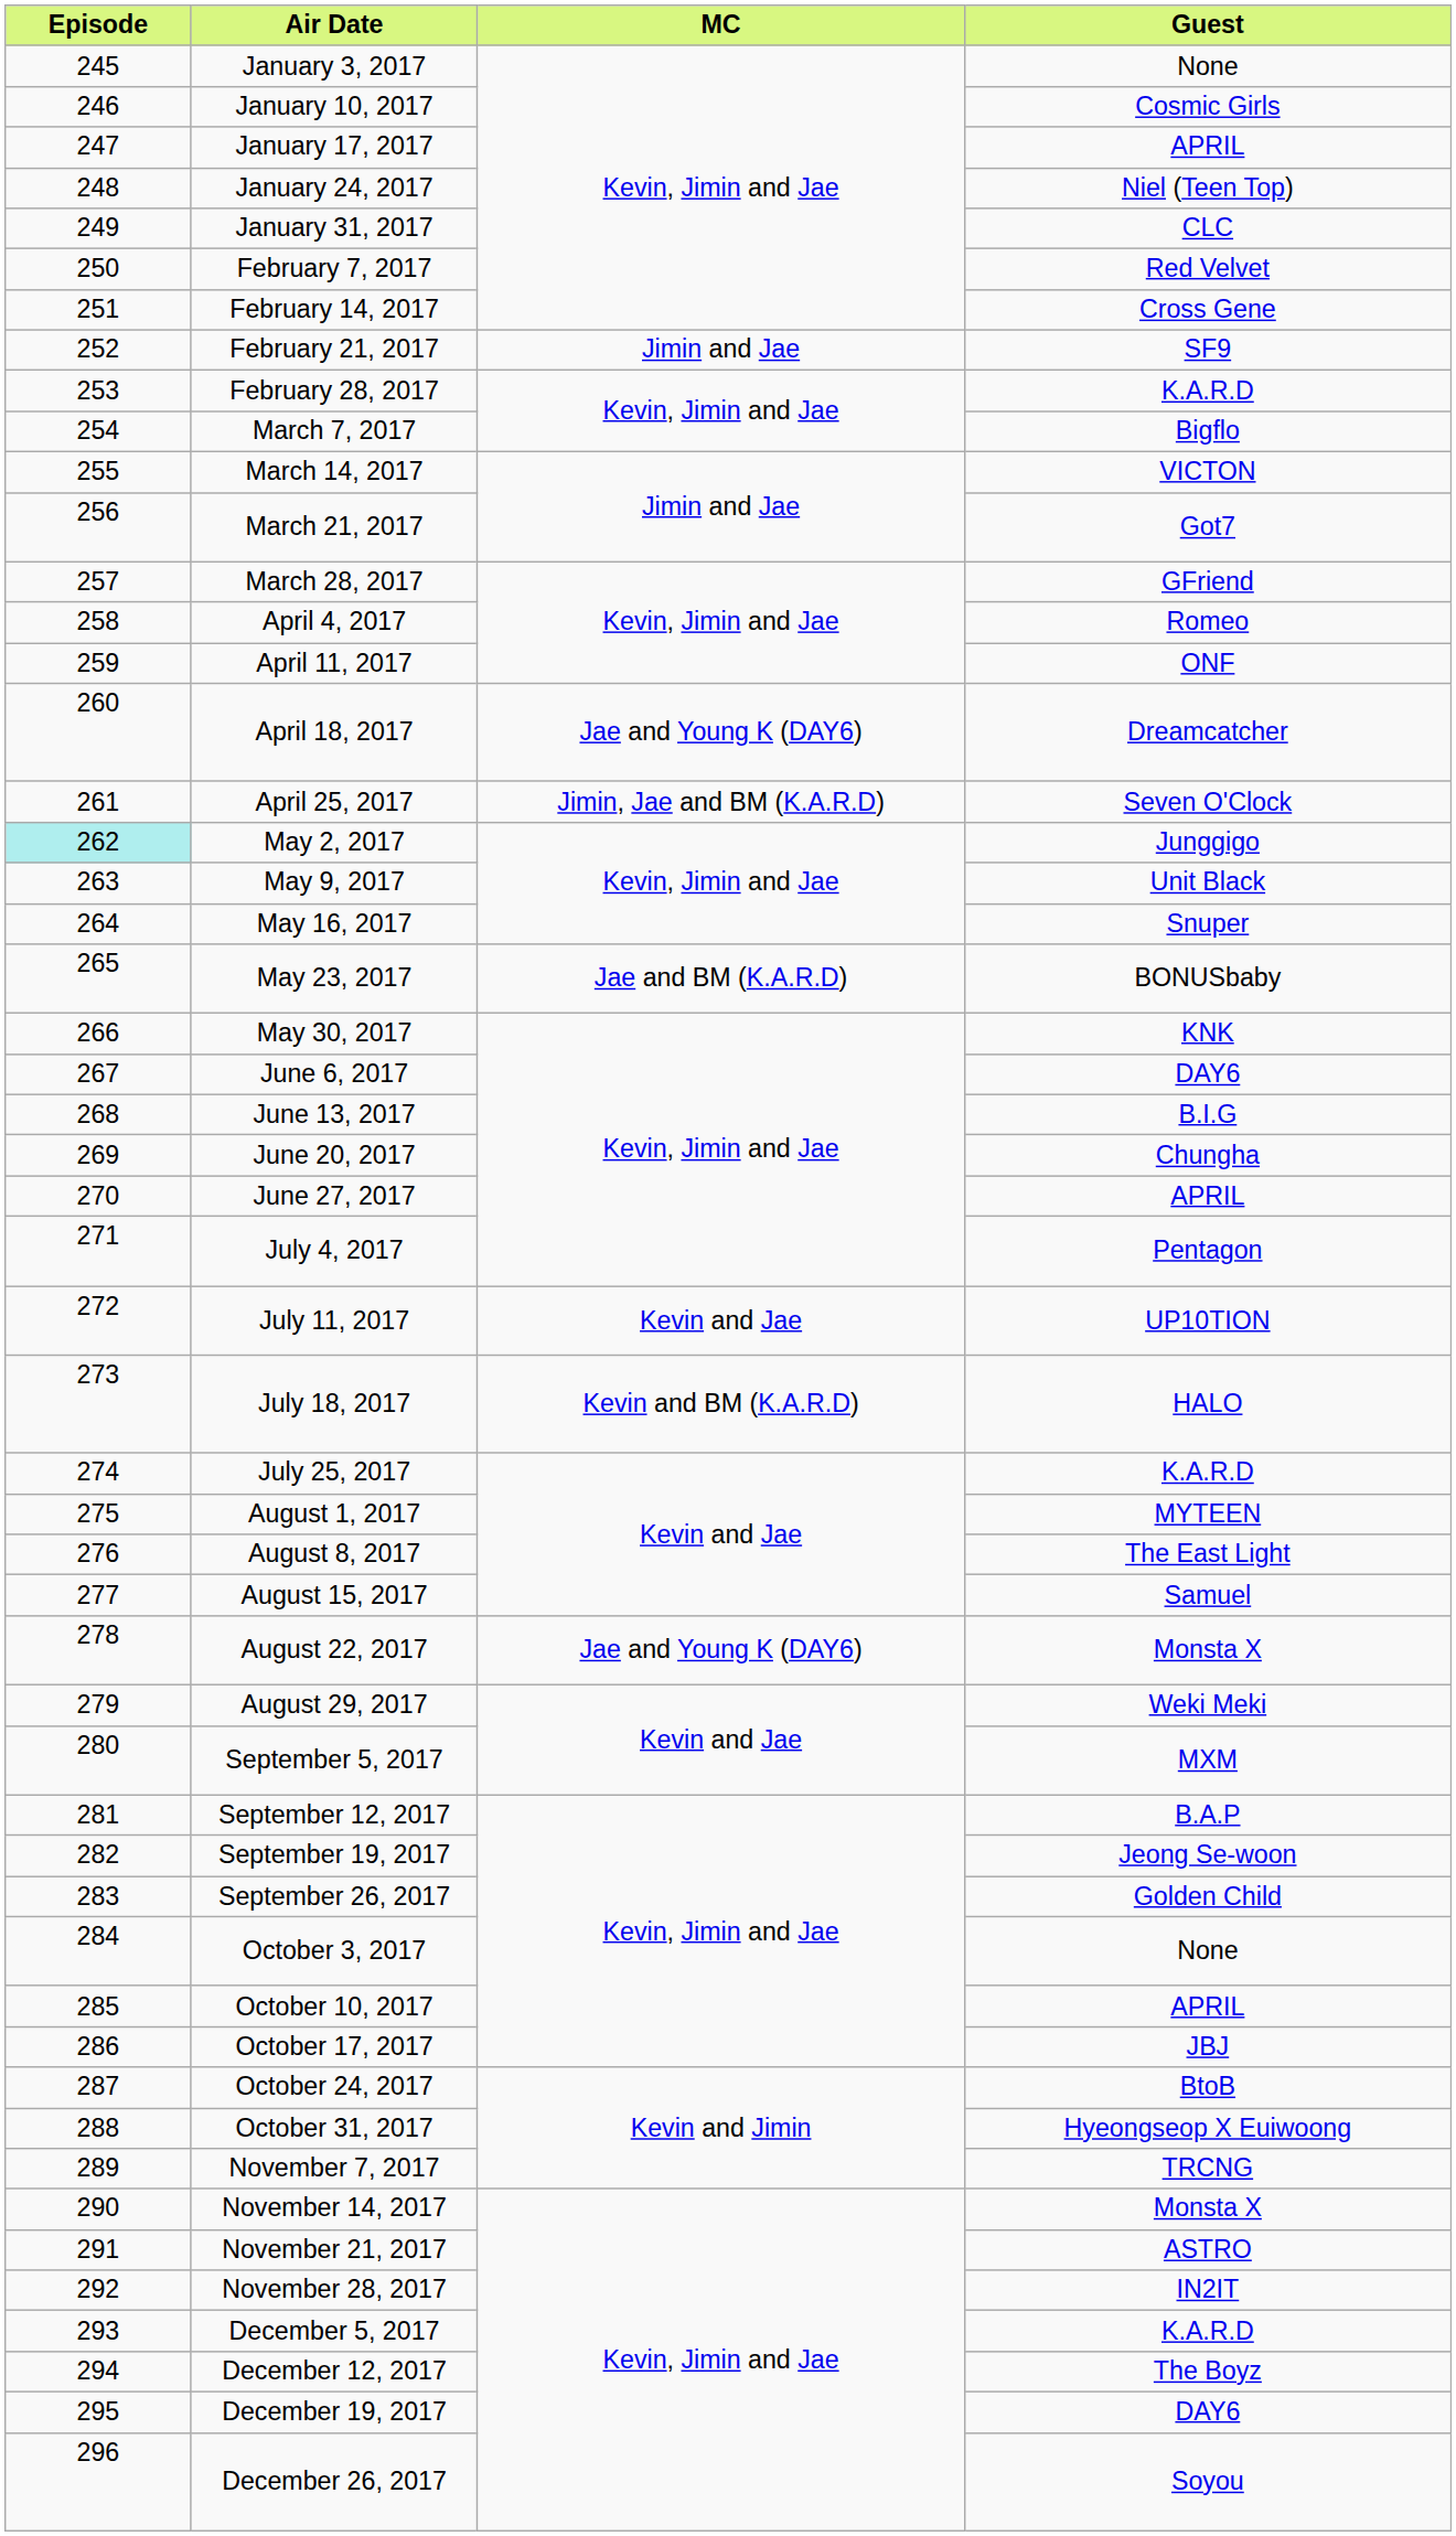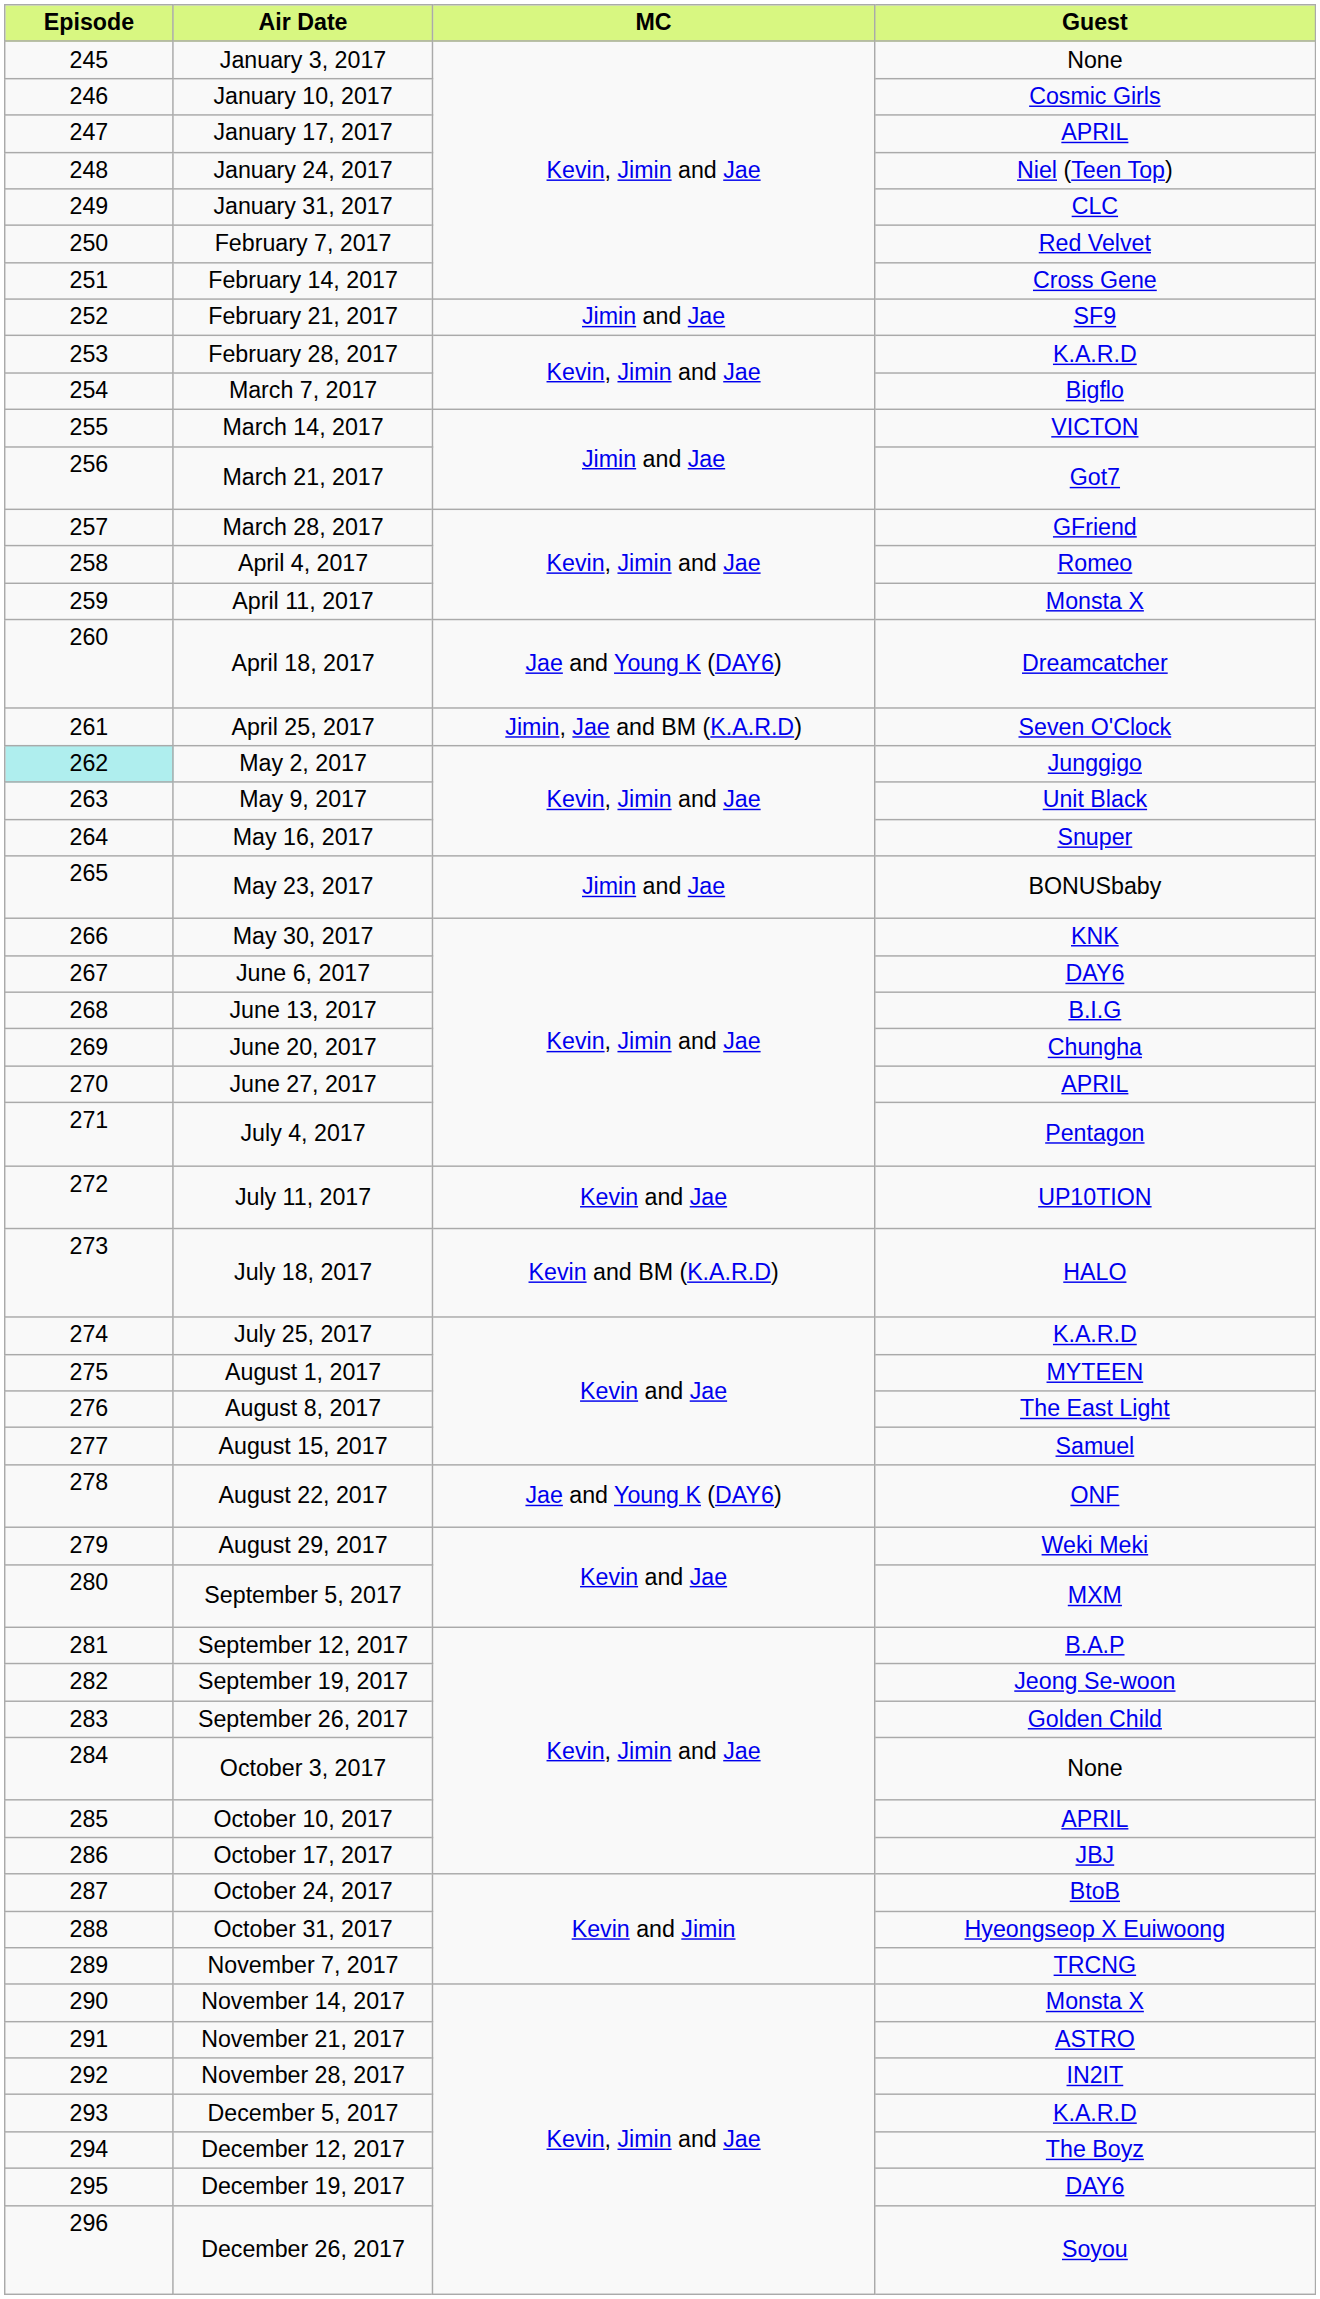 <table class="wikitable" style="text-align:center;" width="905px">
 <tr>
 <th style="background:#D8F781; width:50px;">Episode</th>
 <th style="background:#D8F781; width:100px;">Air Date</th>
 <th style="background:#D8F781; width:175px;">MC</th>
 <th style="background:#D8F781; width:175px;">Guest</th>
 </tr>
 <tr>
 <td>245<br></td>
 <td>January 3, 2017</td>
 <td rowspan=7><a href='#'>Kevin</a>, <a href='#'>Jimin</a> and <a href='#'>Jae</a></td>
 <td>None</td>
 </tr>
 <tr>
 <td>246<br></td>
 <td>January 10, 2017</td>
 <td><a href='#'>Cosmic Girls</a></td>
 </tr>
 <tr>
 <td>247</td>
 <td>January 17, 2017</td>
 <td><a href='#'>APRIL</a></td>
 </tr>
 <tr>
 <td>248</td>
 <td>January 24, 2017</td>
 <td><a href='#'>Niel</a> (<a href='#'>Teen Top</a>)</td>
 </tr>
 <tr>
 <td>249</td>
 <td>January 31, 2017</td>
 <td><a href='#'>CLC</a></td>
 </tr>
 <tr>
 <td>250<br></td>
 <td>February 7, 2017</td>
 <td><a href='#'>Red Velvet</a></td>
 </tr>
 <tr>
 <td>251</td>
 <td>February 14, 2017</td>
 <td><a href='#'>Cross Gene</a></td>
 </tr>
 <tr>
 <td>252<br></td>
 <td>February 21, 2017</td>
 <td><a href='#'>Jimin</a> and <a href='#'>Jae</a></td>
 <td><a href='#'>SF9</a></td>
 </tr>
 <tr>
 <td>253</td>
 <td>February 28, 2017</td>
 <td rowspan=2><a href='#'>Kevin</a>, <a href='#'>Jimin</a> and <a href='#'>Jae</a></td>
 <td><a href='#'>K.A.R.D</a></td>
 </tr>
 <tr>
 <td>254</td>
 <td>March 7, 2017</td>
 <td><a href='#'>Bigflo</a></td>
 </tr>
 <tr>
 <td>255<br></td>
 <td>March 14, 2017</td>
 <td rowspan=2><a href='#'>Jimin</a> and <a href='#'>Jae</a></td>
 <td><a href='#'>VICTON</a></td>
 </tr>
 <tr>
 <td>256<br><br></td>
 <td>March 21, 2017</td>
 <td><a href='#'>Got7</a></td>
 </tr>
 <tr>
 <td>257<br></td>
 <td>March 28, 2017</td>
 <td rowspan=3><a href='#'>Kevin</a>, <a href='#'>Jimin</a> and <a href='#'>Jae</a></td>
 <td><a href='#'>GFriend</a></td>
 </tr>
 <tr>
 <td>258</td>
 <td>April 4, 2017</td>
 <td><a href='#'>Romeo</a></td>
 </tr>
 <tr>
 <td>259</td>
 <td>April 11, 2017</td>
-<td><a href='#'>ONF</a></td>
+<td><a href='#'>Monsta X</a></td>
 </tr>
 <tr>
 <td>260<br><br><br></td>
 <td>April 18, 2017</td>
 <td><a href='#'>Jae</a> and <a href='#'>Young K</a> (<a href='#'>DAY6</a>)</td>
 <td><a href='#'>Dreamcatcher</a></td>
 </tr>
 <tr>
 <td>261<br></td>
 <td>April 25, 2017</td>
 <td><a href='#'>Jimin</a>, <a href='#'>Jae</a> and BM (<a href='#'>K.A.R.D</a>)</td>
 <td><a href='#'>Seven O'Clock</a></td>
 </tr>
 <tr>
 <td style="background: paleturquoise;">262</td>
 <td>May 2, 2017</td>
 <td rowspan=3><a href='#'>Kevin</a>, <a href='#'>Jimin</a> and <a href='#'>Jae</a></td>
 <td><a href='#'>Junggigo</a></td>
 </tr>
 <tr>
 <td>263</td>
 <td>May 9, 2017</td>
 <td><a href='#'>Unit Black</a></td>
 </tr>
 <tr>
 <td>264</td>
 <td>May 16, 2017</td>
 <td><a href='#'>Snuper</a></td>
 </tr>
 <tr>
 <td>265<br><br></td>
 <td>May 23, 2017</td>
-<td><a href='#'>Jae</a> and BM (<a href='#'>K.A.R.D</a>)</td>
+<td><a href='#'>Jimin</a> and <a href='#'>Jae</a></td>
 <td>BONUSbaby</td>
 </tr>
 <tr>
 <td>266</td>
 <td>May 30, 2017</td>
 <td rowspan=6><a href='#'>Kevin</a>, <a href='#'>Jimin</a> and <a href='#'>Jae</a></td>
 <td><a href='#'>KNK</a></td>
 </tr>
 <tr>
 <td>267<br></td>
 <td>June 6, 2017</td>
 <td><a href='#'>DAY6</a></td>
 </tr>
 <tr>
 <td>268</td>
 <td>June 13, 2017</td>
 <td><a href='#'>B.I.G</a></td>
 </tr>
 <tr>
 <td>269</td>
 <td>June 20, 2017</td>
 <td><a href='#'>Chungha</a></td>
 </tr>
 <tr>
 <td>270</td>
 <td>June 27, 2017</td>
 <td><a href='#'>APRIL</a></td>
 </tr>
 <tr>
 <td>271<br><br></td>
 <td>July 4, 2017</td>
 <td><a href='#'>Pentagon</a></td>
 </tr>
 <tr>
 <td>272<br><br></td>
 <td>July 11, 2017</td>
 <td><a href='#'>Kevin</a> and <a href='#'>Jae</a></td>
 <td><a href='#'>UP10TION</a></td>
 </tr>
 <tr>
 <td>273<br><br><br></td>
 <td>July 18, 2017</td>
 <td><a href='#'>Kevin</a> and BM (<a href='#'>K.A.R.D</a>)</td>
 <td><a href='#'>HALO</a></td>
 </tr>
 <tr>
 <td>274<br></td>
 <td>July 25, 2017</td>
 <td rowspan=4><a href='#'>Kevin</a> and <a href='#'>Jae</a></td>
 <td><a href='#'>K.A.R.D</a></td>
 </tr>
 <tr>
 <td>275<br></td>
 <td>August 1, 2017</td>
 <td><a href='#'>MYTEEN</a></td>
 </tr>
 <tr>
 <td>276<br></td>
 <td>August 8, 2017</td>
 <td><a href='#'>The East Light</a></td>
 </tr>
 <tr>
 <td>277<br></td>
 <td>August 15, 2017</td>
 <td><a href='#'>Samuel</a></td>
 </tr>
 <tr>
 <td>278<br><br></td>
 <td>August 22, 2017</td>
 <td><a href='#'>Jae</a> and <a href='#'>Young K</a> (<a href='#'>DAY6</a>)</td>
-<td><a href='#'>Monsta X</a></td>
+<td><a href='#'>ONF</a></td>
 </tr>
 <tr>
 <td>279<br></td>
 <td>August 29, 2017</td>
 <td rowspan=2><a href='#'>Kevin</a> and <a href='#'>Jae</a></td>
 <td><a href='#'>Weki Meki</a></td>
 </tr>
 <tr>
 <td>280<br><br></td>
 <td>September 5, 2017</td>
 <td><a href='#'>MXM</a></td>
 </tr>
 <tr>
 <td>281<br></td>
 <td>September 12, 2017</td>
 <td rowspan="6"><a href='#'>Kevin</a>, <a href='#'>Jimin</a> and <a href='#'>Jae</a></td>
 <td><a href='#'>B.A.P</a></td>
 </tr>
 <tr>
 <td>282</td>
 <td>September 19, 2017</td>
 <td><a href='#'>Jeong Se-woon</a></td>
 </tr>
 <tr>
 <td>283</td>
 <td>September 26, 2017</td>
 <td><a href='#'>Golden Child</a></td>
 </tr>
 <tr>
 <td>284<br><br></td>
 <td>October 3, 2017</td>
 <td>None</td>
 </tr>
 <tr>
 <td>285</td>
 <td>October 10, 2017</td>
 <td><a href='#'>APRIL</a></td>
 </tr>
 <tr>
 <td>286<br></td>
 <td>October 17, 2017</td>
 <td><a href='#'>JBJ</a></td>
 </tr>
 <tr>
 <td>287<br></td>
 <td>October 24, 2017</td>
 <td rowspan=3><a href='#'>Kevin</a> and <a href='#'>Jimin</a></td>
 <td><a href='#'>BtoB</a></td>
 </tr>
 <tr>
 <td>288<br></td>
 <td>October 31, 2017</td>
 <td><a href='#'>Hyeongseop X Euiwoong</a></td>
 </tr>
 <tr>
 <td>289<br></td>
 <td>November 7, 2017</td>
 <td><a href='#'>TRCNG</a></td>
 </tr>
 <tr>
 <td>290</td>
 <td>November 14, 2017</td>
 <td rowspan=7><a href='#'>Kevin</a>, <a href='#'>Jimin</a> and <a href='#'>Jae</a></td>
 <td><a href='#'>Monsta X</a></td>
 </tr>
 <tr>
 <td>291<br></td>
 <td>November 21, 2017</td>
 <td><a href='#'>ASTRO</a></td>
 </tr>
 <tr>
 <td>292</td>
 <td>November 28, 2017</td>
 <td><a href='#'>IN2IT</a></td>
 </tr>
 <tr>
 <td>293</td>
 <td>December 5, 2017</td>
 <td><a href='#'>K.A.R.D</a></td>
 </tr>
 <tr>
 <td>294</td>
 <td>December 12, 2017</td>
 <td><a href='#'>The Boyz</a></td>
 </tr>
 <tr>
 <td>295<br></td>
 <td>December 19, 2017</td>
 <td><a href='#'>DAY6</a></td>
 </tr>
 <tr>
 <td>296<br><br><br></td>
 <td>December 26, 2017</td>
 <td><a href='#'>Soyou</a></td>
 </tr>
 </table>
